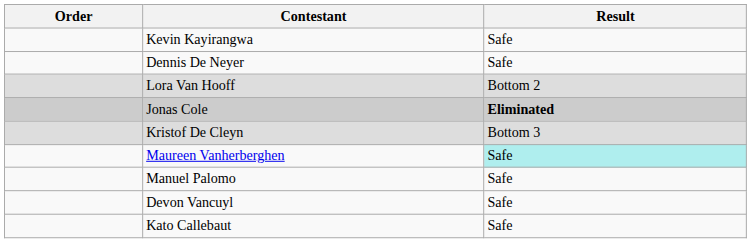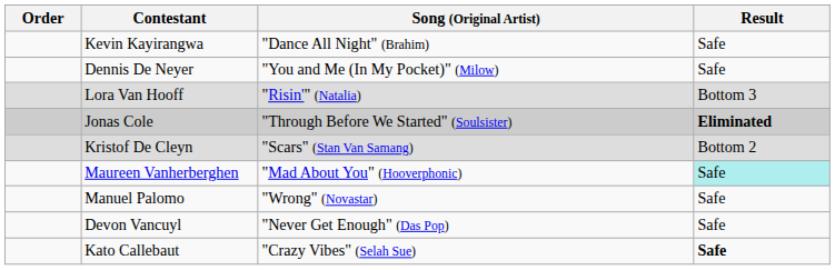 <table class="wikitable" style="font-size:90%; width:60%; text-align: left;">
 <tr>
 <th width="05%">Order</th>
 <th width="13%">Contestant</th>
+<th width="32%">Song <small>(Original Artist)</small></th>
 <th width="10%">Result</th>
 </tr>
 <tr>
 <td></td>
 <td>Kevin Kayirangwa</td>
+<td>"Dance All Night" <small>(Brahim)</small></td>
 <td>Safe</td>
 </tr>
 <tr>
 <td></td>
 <td>Dennis De Neyer</td>
+<td>"You and Me (In My Pocket)" <small>(<a href='#'>Milow</a>)</small></td>
 <td>Safe</td>
 </tr>
 <tr>
 <td bgcolor="DDDDDD"></td>
 <td bgcolor="DDDDDD">Lora Van Hooff</td>
-<td bgcolor="DDDDDD">Bottom 2</td>
+<td bgcolor="DDDDDD">"<a href='#'>Risin'</a>" <small>(<a href='#'>Natalia</a>)</small></td>
+<td bgcolor="DDDDDD">Bottom 3</td>
 </tr>
 <tr>
 <td bgcolor="CCCCCC"></td>
 <td bgcolor="CCCCCC">Jonas Cole</td>
+<td bgcolor="CCCCCC">"Through Before We Started" <small>(<a href='#'>Soulsister</a>)</small></td>
 <td bgcolor="CCCCCC"><strong>Eliminated</strong></td>
 </tr>
 <tr>
 <td bgcolor="DDDDDD"></td>
 <td bgcolor="DDDDDD">Kristof De Cleyn</td>
-<td bgcolor="DDDDDD">Bottom 3</td>
+<td bgcolor="DDDDDD">"Scars" <small>(<a href='#'>Stan Van Samang</a>)</small></td>
+<td bgcolor="DDDDDD">Bottom 2</td>
 </tr>
 <tr>
 <td></td>
 <td><a href='#'>Maureen Vanherberghen</a></td>
+<td>"<a href='#'>Mad About You</a>" <small>(<a href='#'>Hooverphonic</a>)</small></td>
 <td style="background: paleturquoise;">Safe</td>
 </tr>
 <tr>
 <td></td>
 <td>Manuel Palomo</td>
+<td>"Wrong" <small>(<a href='#'>Novastar</a>)</small></td>
 <td>Safe</td>
 </tr>
 <tr>
 <td></td>
 <td>Devon Vancuyl</td>
+<td>"Never Get Enough" <small>(<a href='#'>Das Pop</a>)</small></td>
 <td>Safe</td>
 </tr>
 <tr>
 <td></td>
 <td>Kato Callebaut</td>
-<td>Safe</td>
+<td>"Crazy Vibes" <small>(<a href='#'>Selah Sue</a>)</small></td>
+<td><strong>Safe</strong></td>
 </tr>
 </table>
